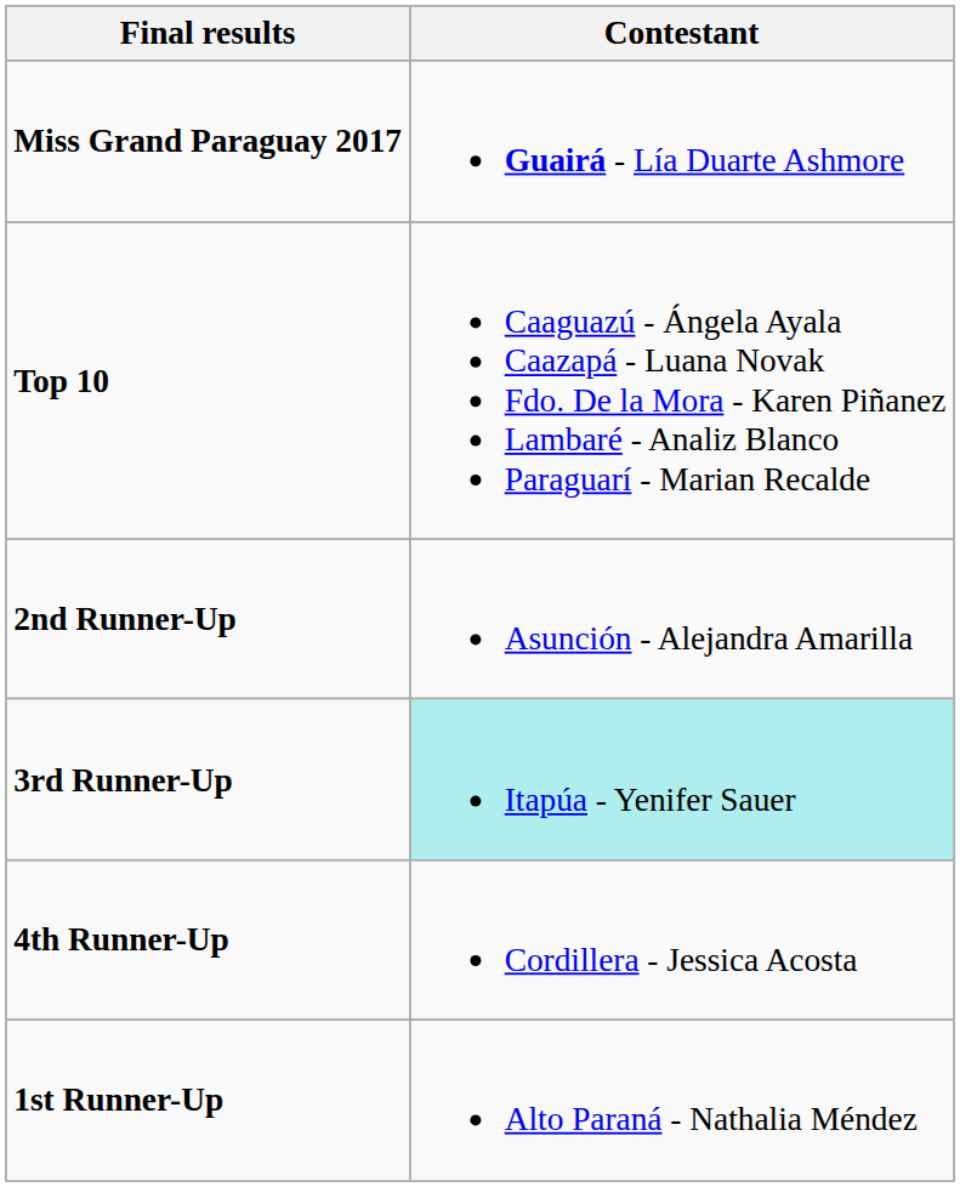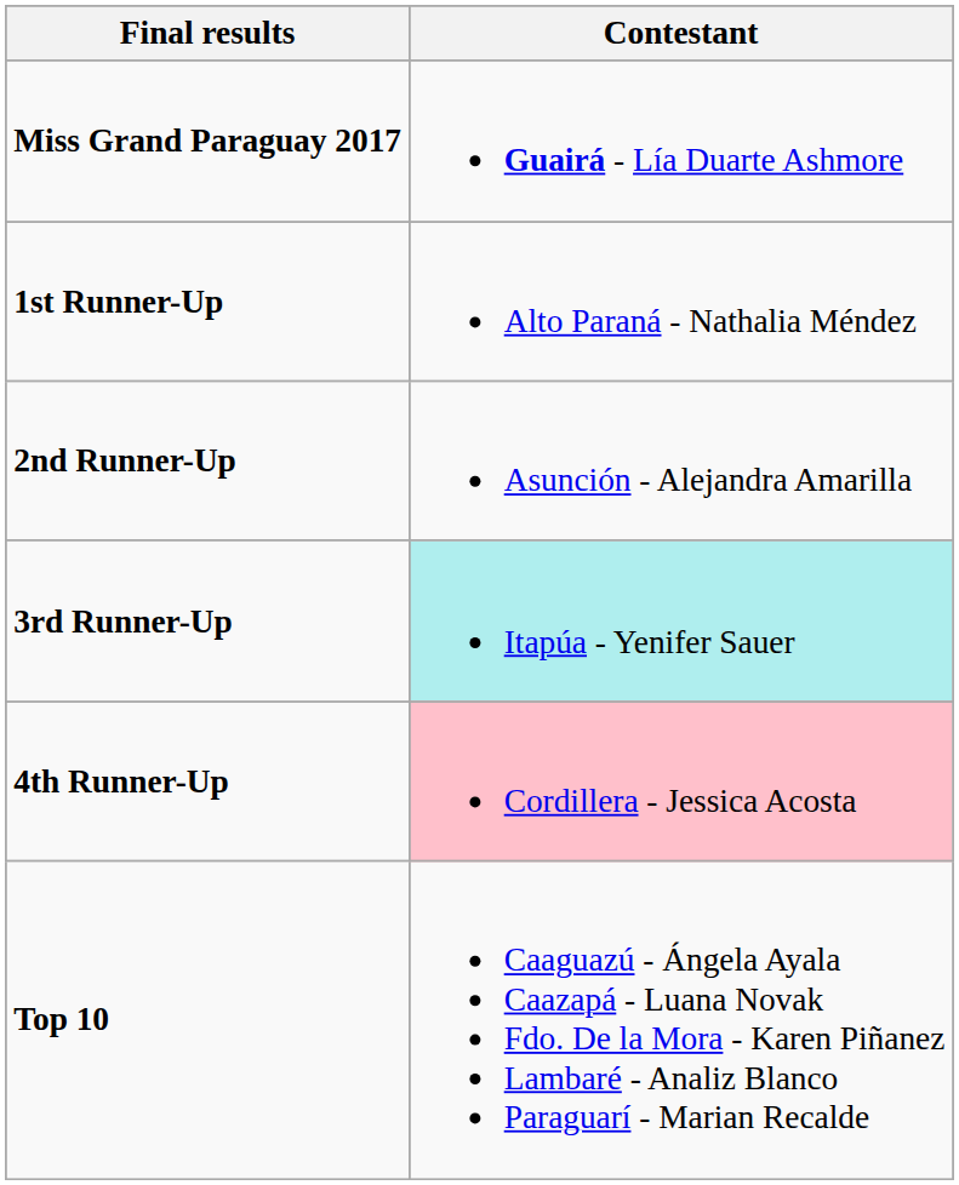 <table class="wikitable" style="font-size: 95%;">
 <tr>
 <th>Final results</th>
 <th>Contestant</th>
 </tr>
 <tr>
 <td><strong>Miss Grand Paraguay 2017</strong></td>
 <td><br><ul><li><strong> <a href='#'>Guairá</a></strong> - <a href='#'>Lía Duarte Ashmore</a></li></ul></td>
 </tr>
 <tr>
-<td><strong>Top 10</strong></td>
-<td><br><ul><li> <a href='#'>Caaguazú</a> - Ángela Ayala</li><li> <a href='#'>Caazapá</a> - Luana Novak</li><li> <a href='#'>Fdo. De la Mora</a> - Karen Piñanez</li><li> <a href='#'>Lambaré</a> - Analiz Blanco</li><li> <a href='#'>Paraguarí</a> - Marian Recalde</li></ul></td>
+<td><strong>1st Runner-Up</strong></td>
+<td><br><ul><li> <a href='#'>Alto Paraná</a> - Nathalia Méndez</li></ul></td>
 </tr>
 <tr>
 <td><strong>2nd Runner-Up</strong></td>
 <td><br><ul><li> <a href='#'>Asunción</a> - Alejandra Amarilla</li></ul></td>
 </tr>
 <tr>
 <td><strong>3rd Runner-Up</strong></td>
 <td style="background: paleturquoise;"><br><ul><li> <a href='#'>Itapúa</a> - Yenifer Sauer</li></ul></td>
 </tr>
 <tr>
 <td><strong>4th Runner-Up</strong></td>
-<td><br><ul><li> <a href='#'>Cordillera</a> - Jessica Acosta</li></ul></td>
+<td style="background: pink;"><br><ul><li> <a href='#'>Cordillera</a> - Jessica Acosta</li></ul></td>
 </tr>
 <tr>
-<td><strong>1st Runner-Up</strong></td>
-<td><br><ul><li> <a href='#'>Alto Paraná</a> - Nathalia Méndez</li></ul></td>
+<td><strong>Top 10</strong></td>
+<td><br><ul><li> <a href='#'>Caaguazú</a> - Ángela Ayala</li><li> <a href='#'>Caazapá</a> - Luana Novak</li><li> <a href='#'>Fdo. De la Mora</a> - Karen Piñanez</li><li> <a href='#'>Lambaré</a> - Analiz Blanco</li><li> <a href='#'>Paraguarí</a> - Marian Recalde</li></ul></td>
 </tr>
 </table>
